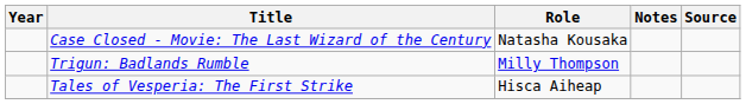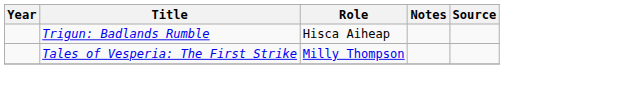 <table class="wikitable sortable plainrowheaders">
 <tr>
 <th>Year</th>
 <th>Title</th>
 <th>Role</th>
 <th class="unsortable">Notes</th>
 <th class="unsortable">Source</th>
 </tr>
 <tr>
 <td></td>
-<td><em><a href='#'>Case Closed - Movie: The Last Wizard of the Century</a></em></td>
-<td>Natasha Kousaka</td>
-<td></td>
-<td></td>
-</tr>
-<tr>
-<td></td>
 <td><em><a href='#'>Trigun: Badlands Rumble</a></em></td>
-<td><a href='#'>Milly Thompson</a></td>
+<td>Hisca Aiheap</td>
 <td></td>
 <td></td>
 </tr>
 <tr>
 <td></td>
 <td><em><a href='#'>Tales of Vesperia: The First Strike</a></em></td>
-<td>Hisca Aiheap</td>
+<td><a href='#'>Milly Thompson</a></td>
 <td></td>
 <td></td>
 </tr>
 <tr>
 </tr>
 </table>
